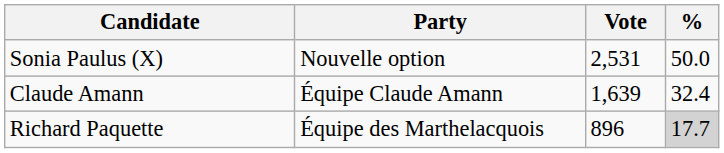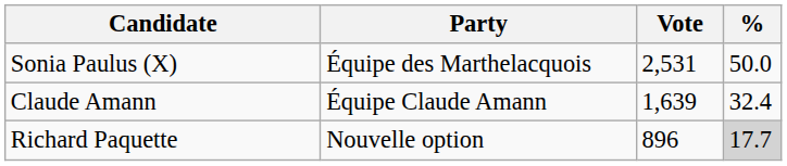 <table class="wikitable">
 <tr>
 <th bgcolor="#DDDDFF" width="200px">Candidate</th>
 <th bgcolor="#DDDDFF" width="200px">Party</th>
 <th bgcolor="#DDDDFF" width="50px">Vote</th>
 <th bgcolor="#DDDDFF" width="30px">%</th>
 </tr>
 <tr>
 <td>Sonia Paulus (X)</td>
-<td>Nouvelle option</td>
+<td>Équipe des Marthelacquois</td>
 <td>2,531</td>
 <td>50.0</td>
 </tr>
 <tr>
 <td>Claude Amann</td>
 <td>Équipe Claude Amann</td>
 <td>1,639</td>
 <td>32.4</td>
 </tr>
 <tr>
 <td>Richard Paquette</td>
-<td>Équipe des Marthelacquois</td>
+<td>Nouvelle option</td>
 <td>896</td>
 <td style="background: lightgrey;">17.7</td>
 </tr>
 </table>
